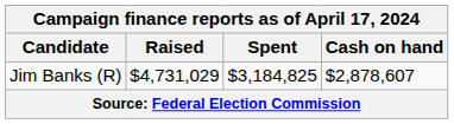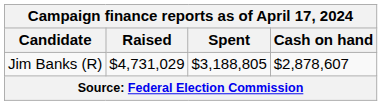 <table class="wikitable sortable">
 <tr>
 <th colspan=4>Campaign finance reports as of April 17, 2024</th>
 </tr>
 <tr style="text-align:center;">
 <th>Candidate</th>
 <th>Raised</th>
 <th>Spent</th>
 <th>Cash on hand</th>
 </tr>
 <tr>
 <td>Jim Banks (R)</td>
 <td>$4,731,029</td>
-<td>$3,184,825</td>
+<td>$3,188,805</td>
 <td>$2,878,607</td>
 </tr>
 <tr>
 <th colspan="4"><small>Source: <a href='#'>Federal Election Commission</a></small></th>
 </tr>
 </table>
